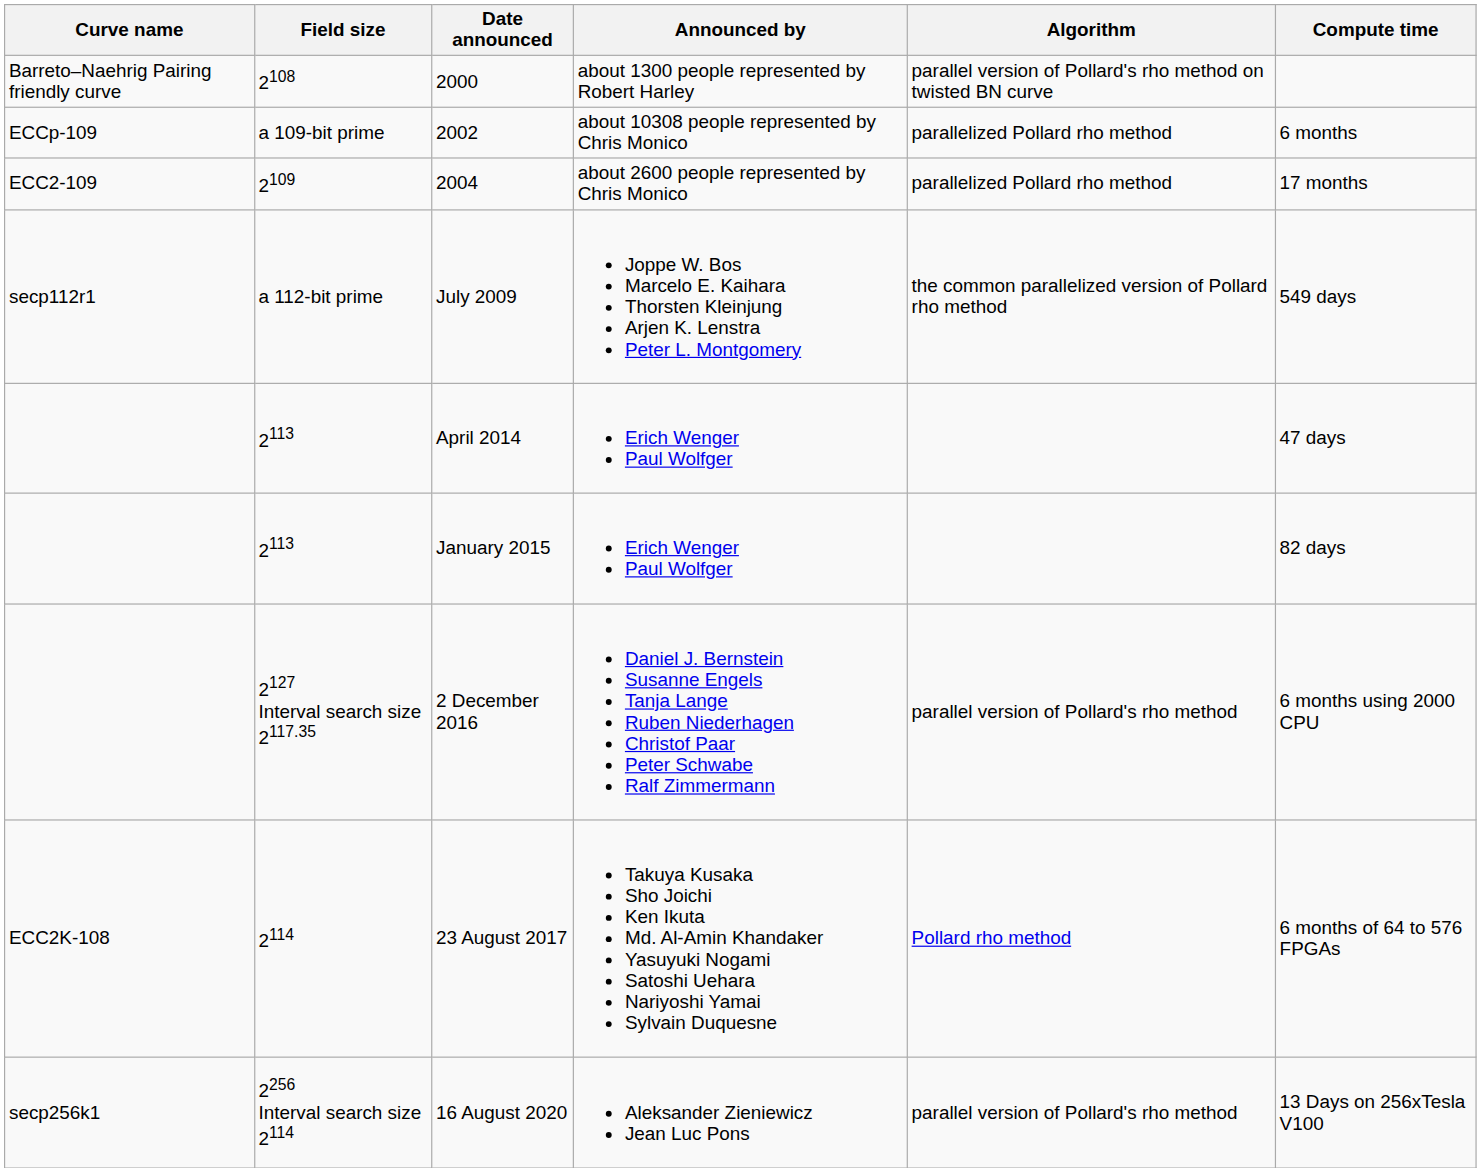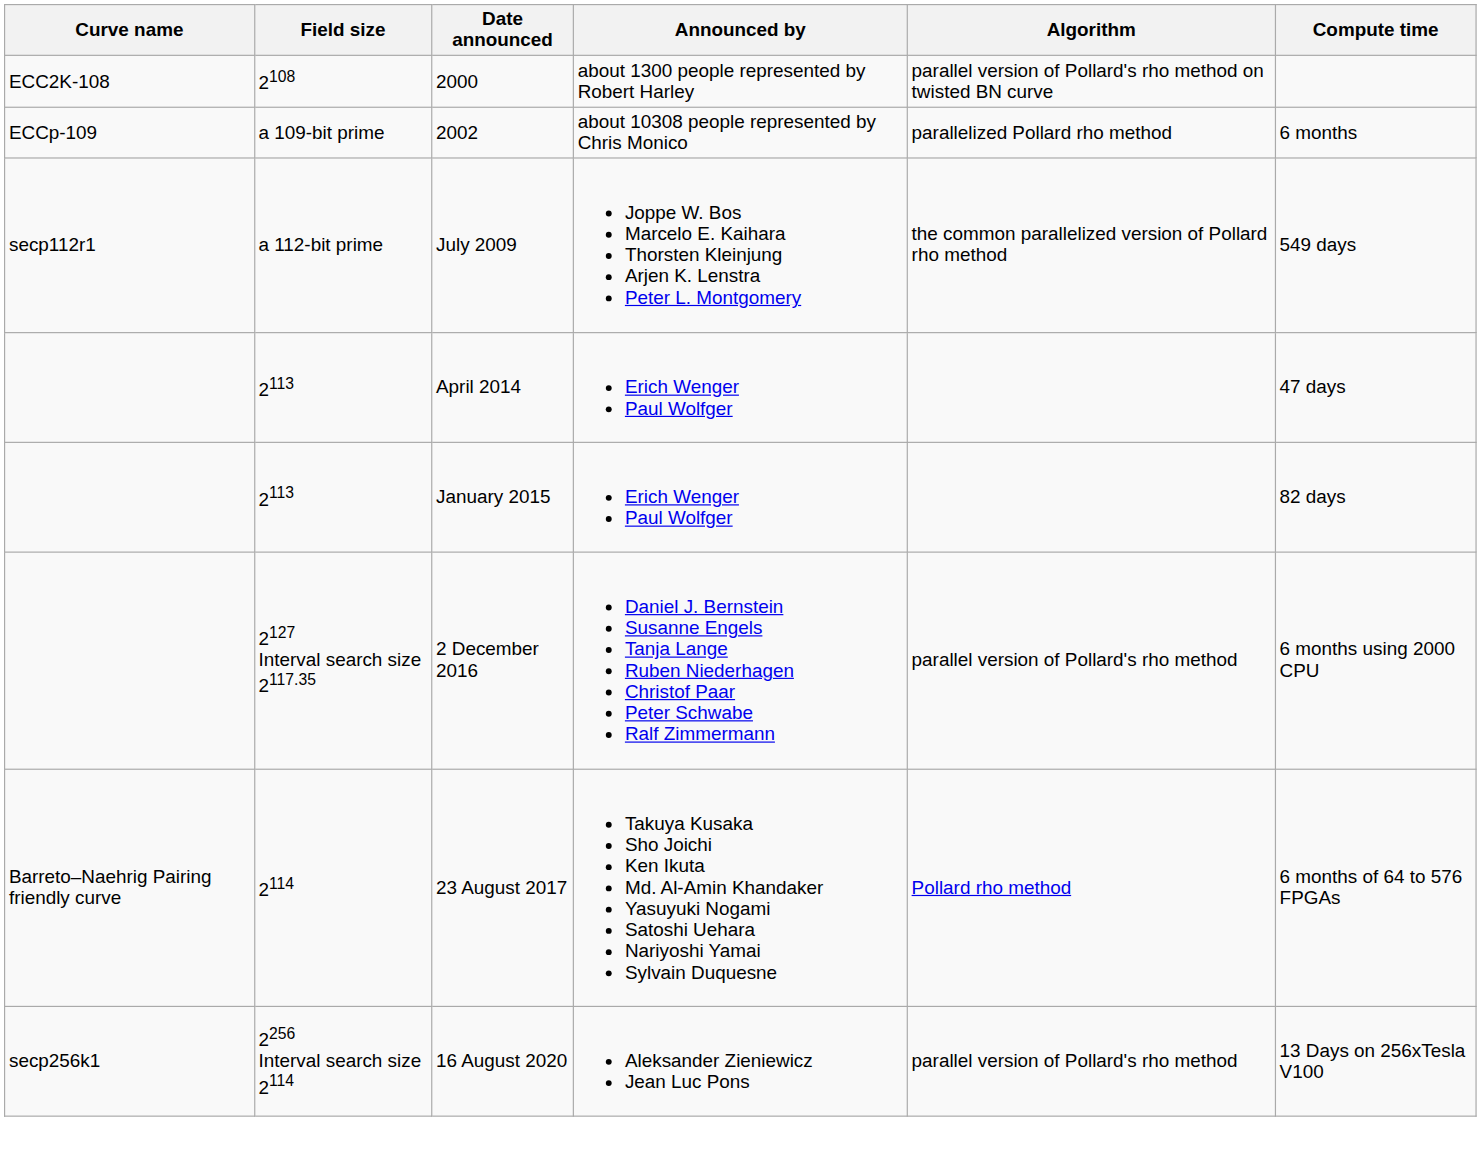 <table class="wikitable">
 <tr>
 <th>Curve name</th>
 <th>Field size</th>
 <th>Date announced</th>
 <th>Announced by</th>
 <th>Algorithm</th>
 <th>Compute time</th>
 </tr>
 <tr>
-<td>Barreto–Naehrig Pairing friendly curve</td>
+<td>ECC2K-108</td>
 <td>2<sup>108</sup></td>
 <td>2000</td>
 <td>about 1300 people represented by Robert Harley</td>
 <td>parallel version of Pollard's rho method on twisted BN curve</td>
 <td></td>
 </tr>
 <tr>
 <td>ECCp-109</td>
 <td>a 109-bit prime</td>
 <td>2002</td>
 <td>about 10308 people represented by Chris Monico</td>
 <td>parallelized Pollard rho method</td>
 <td>6 months</td>
-</tr>
-<tr>
-<td>ECC2-109</td>
-<td>2<sup>109</sup></td>
-<td>2004</td>
-<td>about 2600 people represented by Chris Monico</td>
-<td>parallelized Pollard rho method</td>
-<td>17 months</td>
 </tr>
 <tr>
 <td>secp112r1</td>
 <td>a 112-bit prime</td>
 <td>July 2009</td>
 <td><br><ul><li>Joppe W. Bos</li><li>Marcelo E. Kaihara</li><li>Thorsten Kleinjung</li><li>Arjen K. Lenstra</li><li><a href='#'>Peter L. Montgomery</a></li></ul></td>
 <td>the common parallelized version of Pollard rho method</td>
 <td>549 days</td>
 </tr>
 <tr>
 <td></td>
 <td>2<sup>113</sup></td>
 <td>April 2014</td>
 <td><br><ul><li><a href='#'>Erich Wenger</a></li><li><a href='#'>Paul Wolfger</a></li></ul></td>
 <td></td>
 <td>47 days</td>
 </tr>
 <tr>
 <td></td>
 <td>2<sup>113</sup></td>
 <td>January 2015</td>
 <td><br><ul><li><a href='#'>Erich Wenger</a></li><li><a href='#'>Paul Wolfger</a></li></ul></td>
 <td></td>
 <td>82 days</td>
 </tr>
 <tr>
 <td></td>
 <td>2<sup>127</sup><br>Interval search size 2<sup>117.35</sup></td>
 <td>2 December 2016</td>
 <td><br><ul><li><a href='#'>Daniel J. Bernstein</a></li><li><a href='#'>Susanne Engels</a></li><li><a href='#'>Tanja Lange</a></li><li><a href='#'>Ruben Niederhagen</a></li><li><a href='#'>Christof Paar</a></li><li><a href='#'>Peter Schwabe</a></li><li><a href='#'>Ralf Zimmermann</a></li></ul></td>
 <td>parallel version of Pollard's rho method</td>
 <td>6 months using 2000 CPU</td>
 </tr>
 <tr>
-<td>ECC2K-108</td>
+<td>Barreto–Naehrig Pairing friendly curve</td>
 <td>2<sup>114</sup></td>
 <td>23 August 2017</td>
 <td><br><ul><li>Takuya Kusaka</li><li>Sho Joichi</li><li>Ken Ikuta</li><li>Md. Al-Amin Khandaker</li><li>Yasuyuki Nogami</li><li>Satoshi Uehara</li><li>Nariyoshi Yamai</li><li>Sylvain Duquesne</li></ul></td>
 <td><a href='#'>Pollard rho method</a></td>
 <td>6 months of 64 to 576 FPGAs</td>
 </tr>
 <tr>
 <td>secp256k1</td>
 <td>2<sup>256</sup><br>Interval search size 2<sup>114</sup></td>
 <td>16 August 2020</td>
 <td><br><ul><li>Aleksander Zieniewicz</li><li>Jean Luc Pons</li></ul></td>
 <td>parallel version of Pollard's rho method</td>
 <td>13 Days on 256xTesla V100</td>
 </tr>
 </table>
